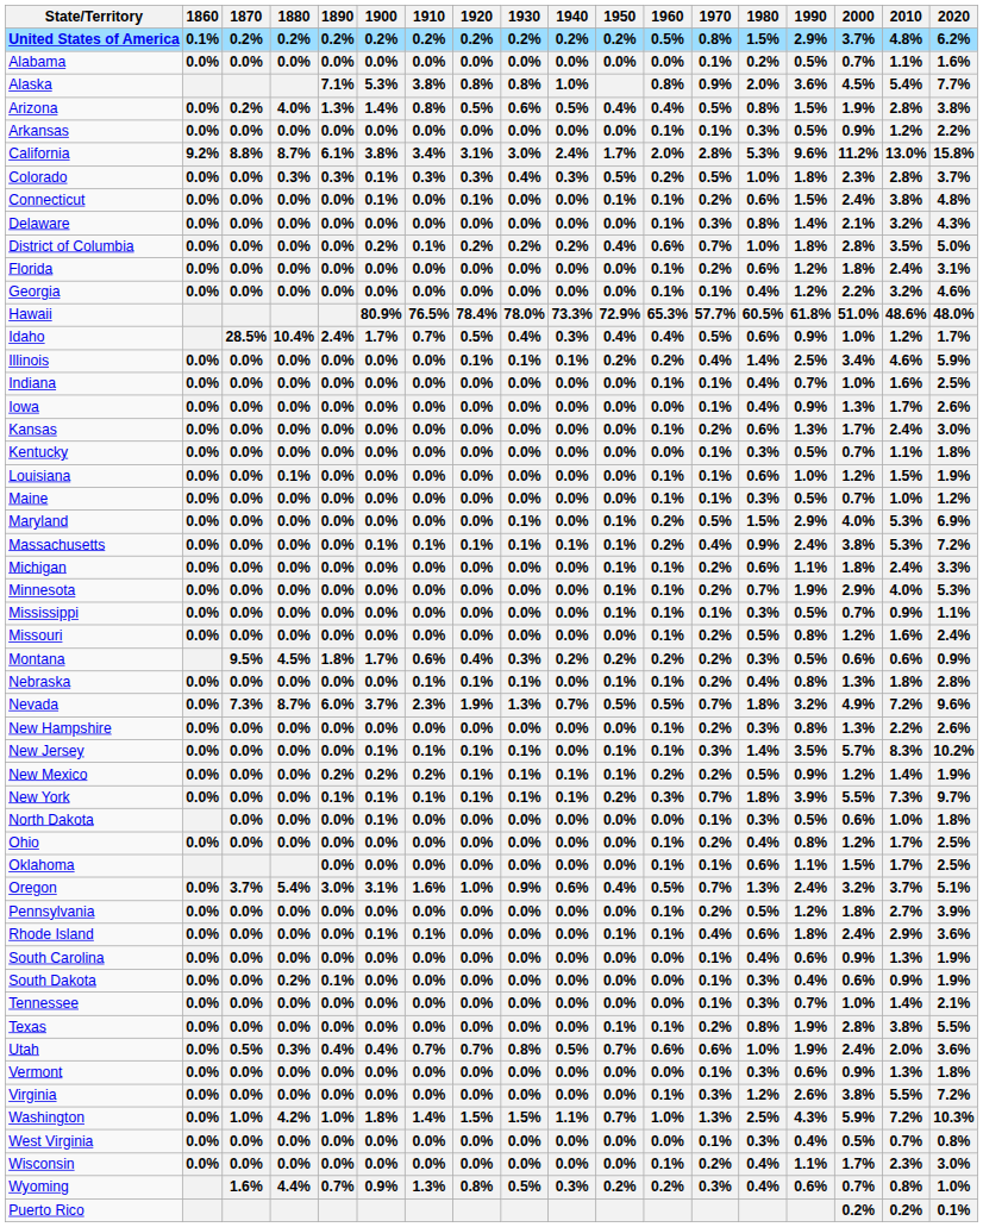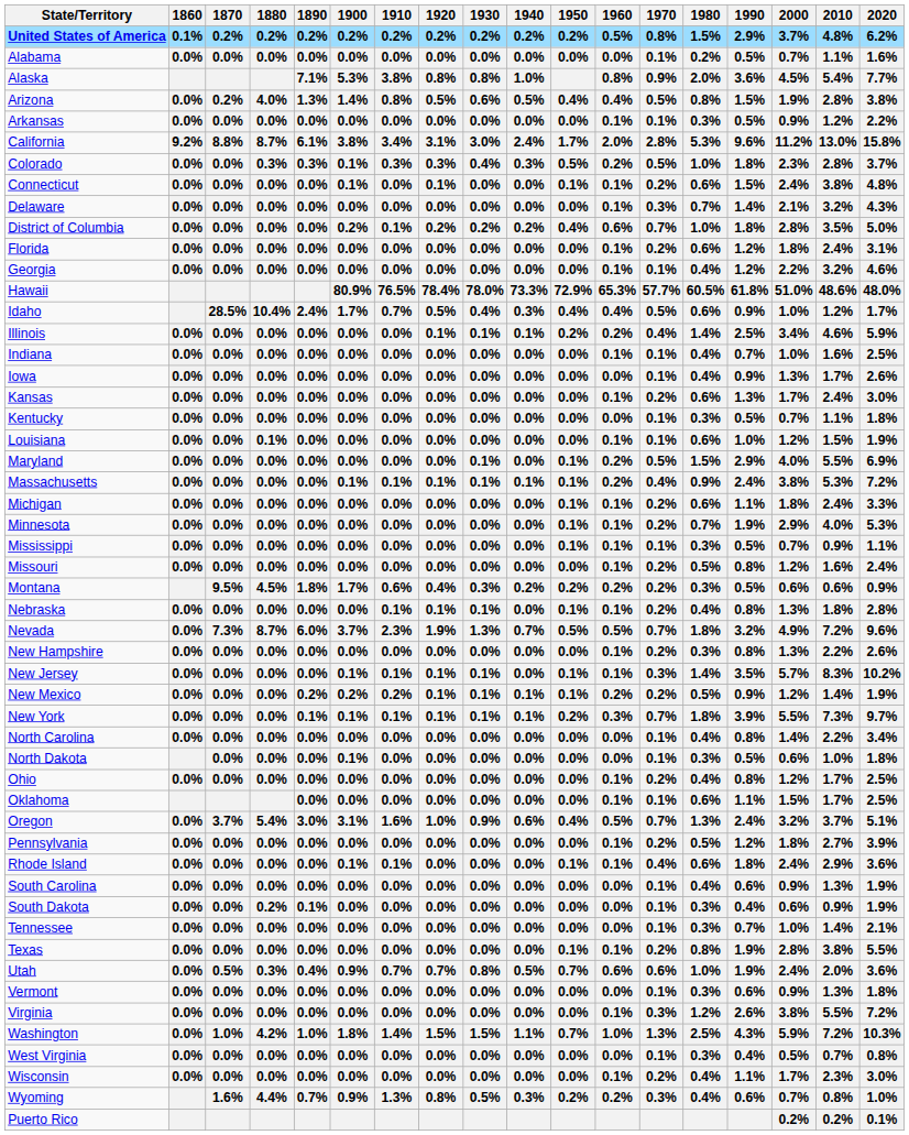 <table class="sortable wikitable outercollapse">
 <tr>
 <th>State/Territory</th>
 <th>1860</th>
 <th>1870</th>
 <th>1880</th>
 <th>1890</th>
 <th>1900</th>
 <th>1910</th>
 <th>1920</th>
 <th>1930</th>
 <th>1940</th>
 <th>1950</th>
 <th>1960</th>
 <th>1970</th>
 <th>1980</th>
 <th>1990</th>
 <th>2000</th>
 <th>2010</th>
 <th>2020</th>
 </tr>
 <tr>
 <td style="background:#9bddff;"> <strong><a href='#'>United States of America</a></strong></td>
 <th style="background:#9bddff;">0.1%</th>
 <th style="background:#9bddff;">0.2%</th>
 <th style="background:#9bddff;">0.2%</th>
 <th style="background:#9bddff;">0.2%</th>
 <th style="background:#9bddff;">0.2%</th>
 <th style="background:#9bddff;">0.2%</th>
 <th style="background:#9bddff;">0.2%</th>
 <th style="background:#9bddff;">0.2%</th>
 <th style="background:#9bddff;">0.2%</th>
 <th style="background:#9bddff;">0.2%</th>
 <th style="background:#9bddff;">0.5%</th>
 <th style="background:#9bddff;">0.8%</th>
 <th style="background:#9bddff;">1.5%</th>
 <th style="background:#9bddff;">2.9%</th>
 <th style="background:#9bddff;">3.7%</th>
 <th style="background:#9bddff;">4.8%</th>
 <th style="background:#9bddff;">6.2%</th>
 </tr>
 <tr>
 <td>  <a href='#'>Alabama</a></td>
 <th>0.0%</th>
 <th>0.0%</th>
 <th>0.0%</th>
 <th>0.0%</th>
 <th>0.0%</th>
 <th>0.0%</th>
 <th>0.0%</th>
 <th>0.0%</th>
 <th>0.0%</th>
 <th>0.0%</th>
 <th>0.0%</th>
 <th>0.1%</th>
 <th>0.2%</th>
 <th>0.5%</th>
 <th>0.7%</th>
 <th>1.1%</th>
 <th>1.6%</th>
 </tr>
 <tr>
 <td>  <a href='#'>Alaska</a></td>
 <th></th>
 <th></th>
 <th></th>
 <th>7.1%</th>
 <th>5.3%</th>
 <th>3.8%</th>
 <th>0.8%</th>
 <th>0.8%</th>
 <th>1.0%</th>
 <th></th>
 <th>0.8%</th>
 <th>0.9%</th>
 <th>2.0%</th>
 <th>3.6%</th>
 <th>4.5%</th>
 <th>5.4%</th>
 <th>7.7%</th>
 </tr>
 <tr>
 <td> <a href='#'>Arizona</a></td>
 <th>0.0%</th>
 <th>0.2%</th>
 <th>4.0%</th>
 <th>1.3%</th>
 <th>1.4%</th>
 <th>0.8%</th>
 <th>0.5%</th>
 <th>0.6%</th>
 <th>0.5%</th>
 <th>0.4%</th>
 <th>0.4%</th>
 <th>0.5%</th>
 <th>0.8%</th>
 <th>1.5%</th>
 <th>1.9%</th>
 <th>2.8%</th>
 <th>3.8%</th>
 </tr>
 <tr>
 <td>  <a href='#'>Arkansas</a></td>
 <th>0.0%</th>
 <th>0.0%</th>
 <th>0.0%</th>
 <th>0.0%</th>
 <th>0.0%</th>
 <th>0.0%</th>
 <th>0.0%</th>
 <th>0.0%</th>
 <th>0.0%</th>
 <th>0.0%</th>
 <th>0.1%</th>
 <th>0.1%</th>
 <th>0.3%</th>
 <th>0.5%</th>
 <th>0.9%</th>
 <th>1.2%</th>
 <th>2.2%</th>
 </tr>
 <tr>
 <td> <a href='#'>California</a></td>
 <th>9.2%</th>
 <th>8.8%</th>
 <th>8.7%</th>
 <th>6.1%</th>
 <th>3.8%</th>
 <th>3.4%</th>
 <th>3.1%</th>
 <th>3.0%</th>
 <th>2.4%</th>
 <th>1.7%</th>
 <th>2.0%</th>
 <th>2.8%</th>
 <th>5.3%</th>
 <th>9.6%</th>
 <th>11.2%</th>
 <th>13.0%</th>
 <th>15.8%</th>
 </tr>
 <tr>
 <td> <a href='#'>Colorado</a></td>
 <th>0.0%</th>
 <th>0.0%</th>
 <th>0.3%</th>
 <th>0.3%</th>
 <th>0.1%</th>
 <th>0.3%</th>
 <th>0.3%</th>
 <th>0.4%</th>
 <th>0.3%</th>
 <th>0.5%</th>
 <th>0.2%</th>
 <th>0.5%</th>
 <th>1.0%</th>
 <th>1.8%</th>
 <th>2.3%</th>
 <th>2.8%</th>
 <th>3.7%</th>
 </tr>
 <tr>
 <td>  <a href='#'>Connecticut</a></td>
 <th>0.0%</th>
 <th>0.0%</th>
 <th>0.0%</th>
 <th>0.0%</th>
 <th>0.1%</th>
 <th>0.0%</th>
 <th>0.1%</th>
 <th>0.0%</th>
 <th>0.0%</th>
 <th>0.1%</th>
 <th>0.1%</th>
 <th>0.2%</th>
 <th>0.6%</th>
 <th>1.5%</th>
 <th>2.4%</th>
 <th>3.8%</th>
 <th>4.8%</th>
 </tr>
 <tr>
 <td>  <a href='#'>Delaware</a></td>
 <th>0.0%</th>
 <th>0.0%</th>
 <th>0.0%</th>
 <th>0.0%</th>
 <th>0.0%</th>
 <th>0.0%</th>
 <th>0.0%</th>
 <th>0.0%</th>
 <th>0.0%</th>
 <th>0.0%</th>
 <th>0.1%</th>
 <th>0.3%</th>
-<th>0.8%</th>
+<th>0.7%</th>
 <th>1.4%</th>
 <th>2.1%</th>
 <th>3.2%</th>
 <th>4.3%</th>
 </tr>
 <tr>
 <td> <a href='#'>District of Columbia</a></td>
 <th>0.0%</th>
 <th>0.0%</th>
 <th>0.0%</th>
 <th>0.0%</th>
 <th>0.2%</th>
 <th>0.1%</th>
 <th>0.2%</th>
 <th>0.2%</th>
 <th>0.2%</th>
 <th>0.4%</th>
 <th>0.6%</th>
 <th>0.7%</th>
 <th>1.0%</th>
 <th>1.8%</th>
 <th>2.8%</th>
 <th>3.5%</th>
 <th>5.0%</th>
 </tr>
 <tr>
 <td> <a href='#'>Florida</a></td>
 <th>0.0%</th>
 <th>0.0%</th>
 <th>0.0%</th>
 <th>0.0%</th>
 <th>0.0%</th>
 <th>0.0%</th>
 <th>0.0%</th>
 <th>0.0%</th>
 <th>0.0%</th>
 <th>0.0%</th>
 <th>0.1%</th>
 <th>0.2%</th>
 <th>0.6%</th>
 <th>1.2%</th>
 <th>1.8%</th>
 <th>2.4%</th>
 <th>3.1%</th>
 </tr>
 <tr>
 <td> <a href='#'>Georgia</a></td>
 <th>0.0%</th>
 <th>0.0%</th>
 <th>0.0%</th>
 <th>0.0%</th>
 <th>0.0%</th>
 <th>0.0%</th>
 <th>0.0%</th>
 <th>0.0%</th>
 <th>0.0%</th>
 <th>0.0%</th>
 <th>0.1%</th>
 <th>0.1%</th>
 <th>0.4%</th>
 <th>1.2%</th>
 <th>2.2%</th>
 <th>3.2%</th>
 <th>4.6%</th>
 </tr>
 <tr>
 <td> <a href='#'>Hawaii</a></td>
 <th></th>
 <th></th>
 <th></th>
 <th></th>
 <th>80.9%</th>
 <th>76.5%</th>
 <th>78.4%</th>
 <th>78.0%</th>
 <th>73.3%</th>
 <th>72.9%</th>
 <th>65.3%</th>
 <th>57.7%</th>
 <th>60.5%</th>
 <th>61.8%</th>
 <th>51.0%</th>
 <th>48.6%</th>
 <th>48.0%</th>
 </tr>
 <tr>
 <td> <a href='#'>Idaho</a></td>
 <th></th>
 <th>28.5%</th>
 <th>10.4%</th>
 <th>2.4%</th>
 <th>1.7%</th>
 <th>0.7%</th>
 <th>0.5%</th>
 <th>0.4%</th>
 <th>0.3%</th>
 <th>0.4%</th>
 <th>0.4%</th>
 <th>0.5%</th>
 <th>0.6%</th>
 <th>0.9%</th>
 <th>1.0%</th>
 <th>1.2%</th>
 <th>1.7%</th>
 </tr>
 <tr>
 <td> <a href='#'>Illinois</a></td>
 <th>0.0%</th>
 <th>0.0%</th>
 <th>0.0%</th>
 <th>0.0%</th>
 <th>0.0%</th>
 <th>0.0%</th>
 <th>0.1%</th>
 <th>0.1%</th>
 <th>0.1%</th>
 <th>0.2%</th>
 <th>0.2%</th>
 <th>0.4%</th>
 <th>1.4%</th>
 <th>2.5%</th>
 <th>3.4%</th>
 <th>4.6%</th>
 <th>5.9%</th>
 </tr>
 <tr>
 <td> <a href='#'>Indiana</a></td>
 <th>0.0%</th>
 <th>0.0%</th>
 <th>0.0%</th>
 <th>0.0%</th>
 <th>0.0%</th>
 <th>0.0%</th>
 <th>0.0%</th>
 <th>0.0%</th>
 <th>0.0%</th>
 <th>0.0%</th>
 <th>0.1%</th>
 <th>0.1%</th>
 <th>0.4%</th>
 <th>0.7%</th>
 <th>1.0%</th>
 <th>1.6%</th>
 <th>2.5%</th>
 </tr>
 <tr>
 <td> <a href='#'>Iowa</a></td>
 <th>0.0%</th>
 <th>0.0%</th>
 <th>0.0%</th>
 <th>0.0%</th>
 <th>0.0%</th>
 <th>0.0%</th>
 <th>0.0%</th>
 <th>0.0%</th>
 <th>0.0%</th>
 <th>0.0%</th>
 <th>0.0%</th>
 <th>0.1%</th>
 <th>0.4%</th>
 <th>0.9%</th>
 <th>1.3%</th>
 <th>1.7%</th>
 <th>2.6%</th>
 </tr>
 <tr>
 <td> <a href='#'>Kansas</a></td>
 <th>0.0%</th>
 <th>0.0%</th>
 <th>0.0%</th>
 <th>0.0%</th>
 <th>0.0%</th>
 <th>0.0%</th>
 <th>0.0%</th>
 <th>0.0%</th>
 <th>0.0%</th>
 <th>0.0%</th>
 <th>0.1%</th>
 <th>0.2%</th>
 <th>0.6%</th>
 <th>1.3%</th>
 <th>1.7%</th>
 <th>2.4%</th>
 <th>3.0%</th>
 </tr>
 <tr>
 <td> <a href='#'>Kentucky</a></td>
 <th>0.0%</th>
 <th>0.0%</th>
 <th>0.0%</th>
 <th>0.0%</th>
 <th>0.0%</th>
 <th>0.0%</th>
 <th>0.0%</th>
 <th>0.0%</th>
 <th>0.0%</th>
 <th>0.0%</th>
 <th>0.0%</th>
 <th>0.1%</th>
 <th>0.3%</th>
 <th>0.5%</th>
 <th>0.7%</th>
 <th>1.1%</th>
 <th>1.8%</th>
 </tr>
 <tr>
 <td> <a href='#'>Louisiana</a></td>
 <th>0.0%</th>
 <th>0.0%</th>
 <th>0.1%</th>
 <th>0.0%</th>
 <th>0.0%</th>
 <th>0.0%</th>
 <th>0.0%</th>
 <th>0.0%</th>
 <th>0.0%</th>
 <th>0.0%</th>
 <th>0.1%</th>
 <th>0.1%</th>
 <th>0.6%</th>
 <th>1.0%</th>
 <th>1.2%</th>
 <th>1.5%</th>
 <th>1.9%</th>
 </tr>
 <tr>
-<td> <a href='#'>Maine</a></td>
-<th>0.0%</th>
-<th>0.0%</th>
-<th>0.0%</th>
-<th>0.0%</th>
-<th>0.0%</th>
-<th>0.0%</th>
-<th>0.0%</th>
-<th>0.0%</th>
-<th>0.0%</th>
-<th>0.0%</th>
-<th>0.1%</th>
-<th>0.1%</th>
-<th>0.3%</th>
-<th>0.5%</th>
-<th>0.7%</th>
-<th>1.0%</th>
-<th>1.2%</th>
-</tr>
-<tr>
 <td> <a href='#'>Maryland</a></td>
 <th>0.0%</th>
 <th>0.0%</th>
 <th>0.0%</th>
 <th>0.0%</th>
 <th>0.0%</th>
 <th>0.0%</th>
 <th>0.0%</th>
 <th>0.1%</th>
 <th>0.0%</th>
 <th>0.1%</th>
 <th>0.2%</th>
 <th>0.5%</th>
 <th>1.5%</th>
 <th>2.9%</th>
 <th>4.0%</th>
-<th>5.3%</th>
+<th>5.5%</th>
 <th>6.9%</th>
 </tr>
 <tr>
 <td> <a href='#'>Massachusetts</a></td>
 <th>0.0%</th>
 <th>0.0%</th>
 <th>0.0%</th>
 <th>0.0%</th>
 <th>0.1%</th>
 <th>0.1%</th>
 <th>0.1%</th>
 <th>0.1%</th>
 <th>0.1%</th>
 <th>0.1%</th>
 <th>0.2%</th>
 <th>0.4%</th>
 <th>0.9%</th>
 <th>2.4%</th>
 <th>3.8%</th>
 <th>5.3%</th>
 <th>7.2%</th>
 </tr>
 <tr>
 <td> <a href='#'>Michigan</a></td>
 <th>0.0%</th>
 <th>0.0%</th>
 <th>0.0%</th>
 <th>0.0%</th>
 <th>0.0%</th>
 <th>0.0%</th>
 <th>0.0%</th>
 <th>0.0%</th>
 <th>0.0%</th>
 <th>0.1%</th>
 <th>0.1%</th>
 <th>0.2%</th>
 <th>0.6%</th>
 <th>1.1%</th>
 <th>1.8%</th>
 <th>2.4%</th>
 <th>3.3%</th>
 </tr>
 <tr>
 <td> <a href='#'>Minnesota</a></td>
 <th>0.0%</th>
 <th>0.0%</th>
 <th>0.0%</th>
 <th>0.0%</th>
 <th>0.0%</th>
 <th>0.0%</th>
 <th>0.0%</th>
 <th>0.0%</th>
 <th>0.0%</th>
 <th>0.1%</th>
 <th>0.1%</th>
 <th>0.2%</th>
 <th>0.7%</th>
 <th>1.9%</th>
 <th>2.9%</th>
 <th>4.0%</th>
 <th>5.3%</th>
 </tr>
 <tr>
 <td> <a href='#'>Mississippi</a></td>
 <th>0.0%</th>
 <th>0.0%</th>
 <th>0.0%</th>
 <th>0.0%</th>
 <th>0.0%</th>
 <th>0.0%</th>
 <th>0.0%</th>
 <th>0.0%</th>
 <th>0.0%</th>
 <th>0.1%</th>
 <th>0.1%</th>
 <th>0.1%</th>
 <th>0.3%</th>
 <th>0.5%</th>
 <th>0.7%</th>
 <th>0.9%</th>
 <th>1.1%</th>
 </tr>
 <tr>
 <td> <a href='#'>Missouri</a></td>
 <th>0.0%</th>
 <th>0.0%</th>
 <th>0.0%</th>
 <th>0.0%</th>
 <th>0.0%</th>
 <th>0.0%</th>
 <th>0.0%</th>
 <th>0.0%</th>
 <th>0.0%</th>
 <th>0.0%</th>
 <th>0.1%</th>
 <th>0.2%</th>
 <th>0.5%</th>
 <th>0.8%</th>
 <th>1.2%</th>
 <th>1.6%</th>
 <th>2.4%</th>
 </tr>
 <tr>
 <td> <a href='#'>Montana</a></td>
 <th></th>
 <th>9.5%</th>
 <th>4.5%</th>
 <th>1.8%</th>
 <th>1.7%</th>
 <th>0.6%</th>
 <th>0.4%</th>
 <th>0.3%</th>
 <th>0.2%</th>
 <th>0.2%</th>
 <th>0.2%</th>
 <th>0.2%</th>
 <th>0.3%</th>
 <th>0.5%</th>
 <th>0.6%</th>
 <th>0.6%</th>
 <th>0.9%</th>
 </tr>
 <tr>
 <td> <a href='#'>Nebraska</a></td>
 <th>0.0%</th>
 <th>0.0%</th>
 <th>0.0%</th>
 <th>0.0%</th>
 <th>0.0%</th>
 <th>0.1%</th>
 <th>0.1%</th>
 <th>0.1%</th>
 <th>0.0%</th>
 <th>0.1%</th>
 <th>0.1%</th>
 <th>0.2%</th>
 <th>0.4%</th>
 <th>0.8%</th>
 <th>1.3%</th>
 <th>1.8%</th>
 <th>2.8%</th>
 </tr>
 <tr>
 <td> <a href='#'>Nevada</a></td>
 <th>0.0%</th>
 <th>7.3%</th>
 <th>8.7%</th>
 <th>6.0%</th>
 <th>3.7%</th>
 <th>2.3%</th>
 <th>1.9%</th>
 <th>1.3%</th>
 <th>0.7%</th>
 <th>0.5%</th>
 <th>0.5%</th>
 <th>0.7%</th>
 <th>1.8%</th>
 <th>3.2%</th>
 <th>4.9%</th>
 <th>7.2%</th>
 <th>9.6%</th>
 </tr>
 <tr>
 <td> <a href='#'>New Hampshire</a></td>
 <th>0.0%</th>
 <th>0.0%</th>
 <th>0.0%</th>
 <th>0.0%</th>
 <th>0.0%</th>
 <th>0.0%</th>
 <th>0.0%</th>
 <th>0.0%</th>
 <th>0.0%</th>
 <th>0.0%</th>
 <th>0.1%</th>
 <th>0.2%</th>
 <th>0.3%</th>
 <th>0.8%</th>
 <th>1.3%</th>
 <th>2.2%</th>
 <th>2.6%</th>
 </tr>
 <tr>
 <td> <a href='#'>New Jersey</a></td>
 <th>0.0%</th>
 <th>0.0%</th>
 <th>0.0%</th>
 <th>0.0%</th>
 <th>0.1%</th>
 <th>0.1%</th>
 <th>0.1%</th>
 <th>0.1%</th>
 <th>0.0%</th>
 <th>0.1%</th>
 <th>0.1%</th>
 <th>0.3%</th>
 <th>1.4%</th>
 <th>3.5%</th>
 <th>5.7%</th>
 <th>8.3%</th>
 <th>10.2%</th>
 </tr>
 <tr>
 <td> <a href='#'>New Mexico</a></td>
 <th>0.0%</th>
 <th>0.0%</th>
 <th>0.0%</th>
 <th>0.2%</th>
 <th>0.2%</th>
 <th>0.2%</th>
 <th>0.1%</th>
 <th>0.1%</th>
 <th>0.1%</th>
 <th>0.1%</th>
 <th>0.2%</th>
 <th>0.2%</th>
 <th>0.5%</th>
 <th>0.9%</th>
 <th>1.2%</th>
 <th>1.4%</th>
 <th>1.9%</th>
 </tr>
 <tr>
 <td> <a href='#'>New York</a></td>
 <th>0.0%</th>
 <th>0.0%</th>
 <th>0.0%</th>
 <th>0.1%</th>
 <th>0.1%</th>
 <th>0.1%</th>
 <th>0.1%</th>
 <th>0.1%</th>
 <th>0.1%</th>
 <th>0.2%</th>
 <th>0.3%</th>
 <th>0.7%</th>
 <th>1.8%</th>
 <th>3.9%</th>
 <th>5.5%</th>
 <th>7.3%</th>
 <th>9.7%</th>
 </tr>
 <tr>
+<td> <a href='#'>North Carolina</a></td>
+<th>0.0%</th>
+<th>0.0%</th>
+<th>0.0%</th>
+<th>0.0%</th>
+<th>0.0%</th>
+<th>0.0%</th>
+<th>0.0%</th>
+<th>0.0%</th>
+<th>0.0%</th>
+<th>0.0%</th>
+<th>0.0%</th>
+<th>0.1%</th>
+<th>0.4%</th>
+<th>0.8%</th>
+<th>1.4%</th>
+<th>2.2%</th>
+<th>3.4%</th>
+</tr>
+<tr>
 <td> <a href='#'>North Dakota</a></td>
 <th></th>
 <th>0.0%</th>
 <th>0.0%</th>
 <th>0.0%</th>
 <th>0.1%</th>
 <th>0.0%</th>
 <th>0.0%</th>
 <th>0.0%</th>
 <th>0.0%</th>
 <th>0.0%</th>
 <th>0.0%</th>
 <th>0.1%</th>
 <th>0.3%</th>
 <th>0.5%</th>
 <th>0.6%</th>
 <th>1.0%</th>
 <th>1.8%</th>
 </tr>
 <tr>
 <td> <a href='#'>Ohio</a></td>
 <th>0.0%</th>
 <th>0.0%</th>
 <th>0.0%</th>
 <th>0.0%</th>
 <th>0.0%</th>
 <th>0.0%</th>
 <th>0.0%</th>
 <th>0.0%</th>
 <th>0.0%</th>
 <th>0.0%</th>
 <th>0.1%</th>
 <th>0.2%</th>
 <th>0.4%</th>
 <th>0.8%</th>
 <th>1.2%</th>
 <th>1.7%</th>
 <th>2.5%</th>
 </tr>
 <tr>
 <td> <a href='#'>Oklahoma</a></td>
 <th></th>
 <th></th>
 <th></th>
 <th>0.0%</th>
 <th>0.0%</th>
 <th>0.0%</th>
 <th>0.0%</th>
 <th>0.0%</th>
 <th>0.0%</th>
 <th>0.0%</th>
 <th>0.1%</th>
 <th>0.1%</th>
 <th>0.6%</th>
 <th>1.1%</th>
 <th>1.5%</th>
 <th>1.7%</th>
 <th>2.5%</th>
 </tr>
 <tr>
 <td> <a href='#'>Oregon</a></td>
 <th>0.0%</th>
 <th>3.7%</th>
 <th>5.4%</th>
 <th>3.0%</th>
 <th>3.1%</th>
 <th>1.6%</th>
 <th>1.0%</th>
 <th>0.9%</th>
 <th>0.6%</th>
 <th>0.4%</th>
 <th>0.5%</th>
 <th>0.7%</th>
 <th>1.3%</th>
 <th>2.4%</th>
 <th>3.2%</th>
 <th>3.7%</th>
 <th>5.1%</th>
 </tr>
 <tr>
 <td> <a href='#'>Pennsylvania</a></td>
 <th>0.0%</th>
 <th>0.0%</th>
 <th>0.0%</th>
 <th>0.0%</th>
 <th>0.0%</th>
 <th>0.0%</th>
 <th>0.0%</th>
 <th>0.0%</th>
 <th>0.0%</th>
 <th>0.0%</th>
 <th>0.1%</th>
 <th>0.2%</th>
 <th>0.5%</th>
 <th>1.2%</th>
 <th>1.8%</th>
 <th>2.7%</th>
 <th>3.9%</th>
 </tr>
 <tr>
 <td> <a href='#'>Rhode Island</a></td>
 <th>0.0%</th>
 <th>0.0%</th>
 <th>0.0%</th>
 <th>0.0%</th>
 <th>0.1%</th>
 <th>0.1%</th>
 <th>0.0%</th>
 <th>0.0%</th>
 <th>0.0%</th>
 <th>0.1%</th>
 <th>0.1%</th>
 <th>0.4%</th>
 <th>0.6%</th>
 <th>1.8%</th>
 <th>2.4%</th>
 <th>2.9%</th>
 <th>3.6%</th>
 </tr>
 <tr>
 <td> <a href='#'>South Carolina</a></td>
 <th>0.0%</th>
 <th>0.0%</th>
 <th>0.0%</th>
 <th>0.0%</th>
 <th>0.0%</th>
 <th>0.0%</th>
 <th>0.0%</th>
 <th>0.0%</th>
 <th>0.0%</th>
 <th>0.0%</th>
 <th>0.0%</th>
 <th>0.1%</th>
 <th>0.4%</th>
 <th>0.6%</th>
 <th>0.9%</th>
 <th>1.3%</th>
 <th>1.9%</th>
 </tr>
 <tr>
 <td> <a href='#'>South Dakota</a></td>
 <th>0.0%</th>
 <th>0.0%</th>
 <th>0.2%</th>
 <th>0.1%</th>
 <th>0.0%</th>
 <th>0.0%</th>
 <th>0.0%</th>
 <th>0.0%</th>
 <th>0.0%</th>
 <th>0.0%</th>
 <th>0.0%</th>
 <th>0.1%</th>
 <th>0.3%</th>
 <th>0.4%</th>
 <th>0.6%</th>
 <th>0.9%</th>
 <th>1.9%</th>
 </tr>
 <tr>
 <td> <a href='#'>Tennessee</a></td>
 <th>0.0%</th>
 <th>0.0%</th>
 <th>0.0%</th>
 <th>0.0%</th>
 <th>0.0%</th>
 <th>0.0%</th>
 <th>0.0%</th>
 <th>0.0%</th>
 <th>0.0%</th>
 <th>0.0%</th>
 <th>0.0%</th>
 <th>0.1%</th>
 <th>0.3%</th>
 <th>0.7%</th>
 <th>1.0%</th>
 <th>1.4%</th>
 <th>2.1%</th>
 </tr>
 <tr>
 <td> <a href='#'>Texas</a></td>
 <th>0.0%</th>
 <th>0.0%</th>
 <th>0.0%</th>
 <th>0.0%</th>
 <th>0.0%</th>
 <th>0.0%</th>
 <th>0.0%</th>
 <th>0.0%</th>
 <th>0.0%</th>
 <th>0.1%</th>
 <th>0.1%</th>
 <th>0.2%</th>
 <th>0.8%</th>
 <th>1.9%</th>
 <th>2.8%</th>
 <th>3.8%</th>
 <th>5.5%</th>
 </tr>
 <tr>
 <td> <a href='#'>Utah</a></td>
 <th>0.0%</th>
 <th>0.5%</th>
 <th>0.3%</th>
 <th>0.4%</th>
-<th>0.4%</th>
+<th>0.9%</th>
 <th>0.7%</th>
 <th>0.7%</th>
 <th>0.8%</th>
 <th>0.5%</th>
 <th>0.7%</th>
 <th>0.6%</th>
 <th>0.6%</th>
 <th>1.0%</th>
 <th>1.9%</th>
 <th>2.4%</th>
 <th>2.0%</th>
 <th>3.6%</th>
 </tr>
 <tr>
 <td> <a href='#'>Vermont</a></td>
 <th>0.0%</th>
 <th>0.0%</th>
 <th>0.0%</th>
 <th>0.0%</th>
 <th>0.0%</th>
 <th>0.0%</th>
 <th>0.0%</th>
 <th>0.0%</th>
 <th>0.0%</th>
 <th>0.0%</th>
 <th>0.0%</th>
 <th>0.1%</th>
 <th>0.3%</th>
 <th>0.6%</th>
 <th>0.9%</th>
 <th>1.3%</th>
 <th>1.8%</th>
 </tr>
 <tr>
 <td> <a href='#'>Virginia</a></td>
 <th>0.0%</th>
 <th>0.0%</th>
 <th>0.0%</th>
 <th>0.0%</th>
 <th>0.0%</th>
 <th>0.0%</th>
 <th>0.0%</th>
 <th>0.0%</th>
 <th>0.0%</th>
 <th>0.0%</th>
 <th>0.1%</th>
 <th>0.3%</th>
 <th>1.2%</th>
 <th>2.6%</th>
 <th>3.8%</th>
 <th>5.5%</th>
 <th>7.2%</th>
 </tr>
 <tr>
 <td> <a href='#'>Washington</a></td>
 <th>0.0%</th>
 <th>1.0%</th>
 <th>4.2%</th>
 <th>1.0%</th>
 <th>1.8%</th>
 <th>1.4%</th>
 <th>1.5%</th>
 <th>1.5%</th>
 <th>1.1%</th>
 <th>0.7%</th>
 <th>1.0%</th>
 <th>1.3%</th>
 <th>2.5%</th>
 <th>4.3%</th>
 <th>5.9%</th>
 <th>7.2%</th>
 <th>10.3%</th>
 </tr>
 <tr>
 <td> <a href='#'>West Virginia</a></td>
 <th>0.0%</th>
 <th>0.0%</th>
 <th>0.0%</th>
 <th>0.0%</th>
 <th>0.0%</th>
 <th>0.0%</th>
 <th>0.0%</th>
 <th>0.0%</th>
 <th>0.0%</th>
 <th>0.0%</th>
 <th>0.0%</th>
 <th>0.1%</th>
 <th>0.3%</th>
 <th>0.4%</th>
 <th>0.5%</th>
 <th>0.7%</th>
 <th>0.8%</th>
 </tr>
 <tr>
 <td> <a href='#'>Wisconsin</a></td>
 <th>0.0%</th>
 <th>0.0%</th>
 <th>0.0%</th>
 <th>0.0%</th>
 <th>0.0%</th>
 <th>0.0%</th>
 <th>0.0%</th>
 <th>0.0%</th>
 <th>0.0%</th>
 <th>0.0%</th>
 <th>0.1%</th>
 <th>0.2%</th>
 <th>0.4%</th>
 <th>1.1%</th>
 <th>1.7%</th>
 <th>2.3%</th>
 <th>3.0%</th>
 </tr>
 <tr>
 <td> <a href='#'>Wyoming</a></td>
 <th></th>
 <th>1.6%</th>
 <th>4.4%</th>
 <th>0.7%</th>
 <th>0.9%</th>
 <th>1.3%</th>
 <th>0.8%</th>
 <th>0.5%</th>
 <th>0.3%</th>
 <th>0.2%</th>
 <th>0.2%</th>
 <th>0.3%</th>
 <th>0.4%</th>
 <th>0.6%</th>
 <th>0.7%</th>
 <th>0.8%</th>
 <th>1.0%</th>
 </tr>
 <tr>
 <td> <a href='#'>Puerto Rico</a></td>
 <th></th>
 <th></th>
 <th></th>
 <th></th>
 <th></th>
 <th></th>
 <th></th>
 <th></th>
 <th></th>
 <th></th>
 <th></th>
 <th></th>
 <th></th>
 <th></th>
 <th>0.2%</th>
 <th>0.2%</th>
 <th>0.1%</th>
 </tr>
 </table>
